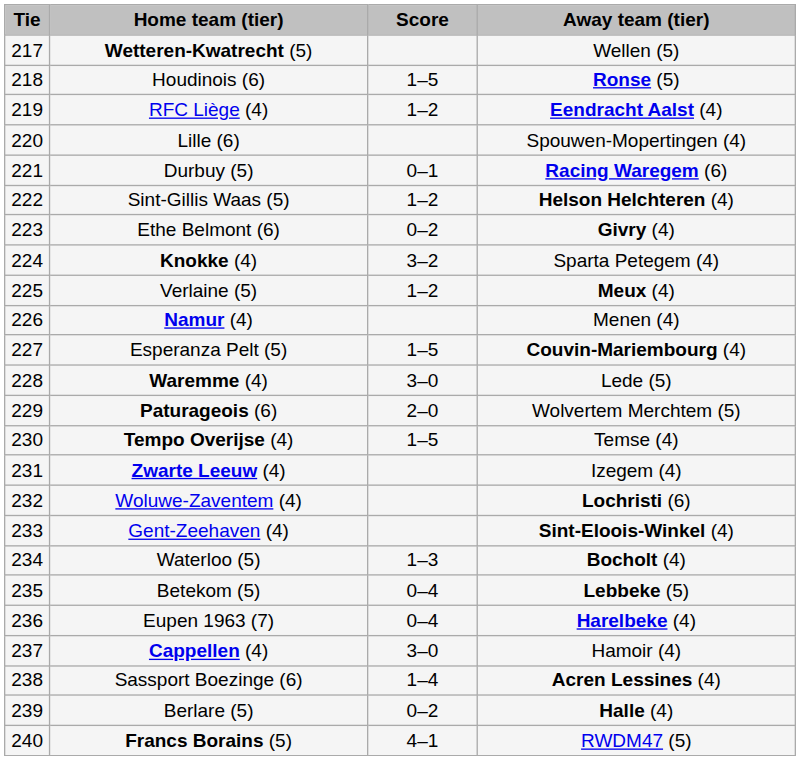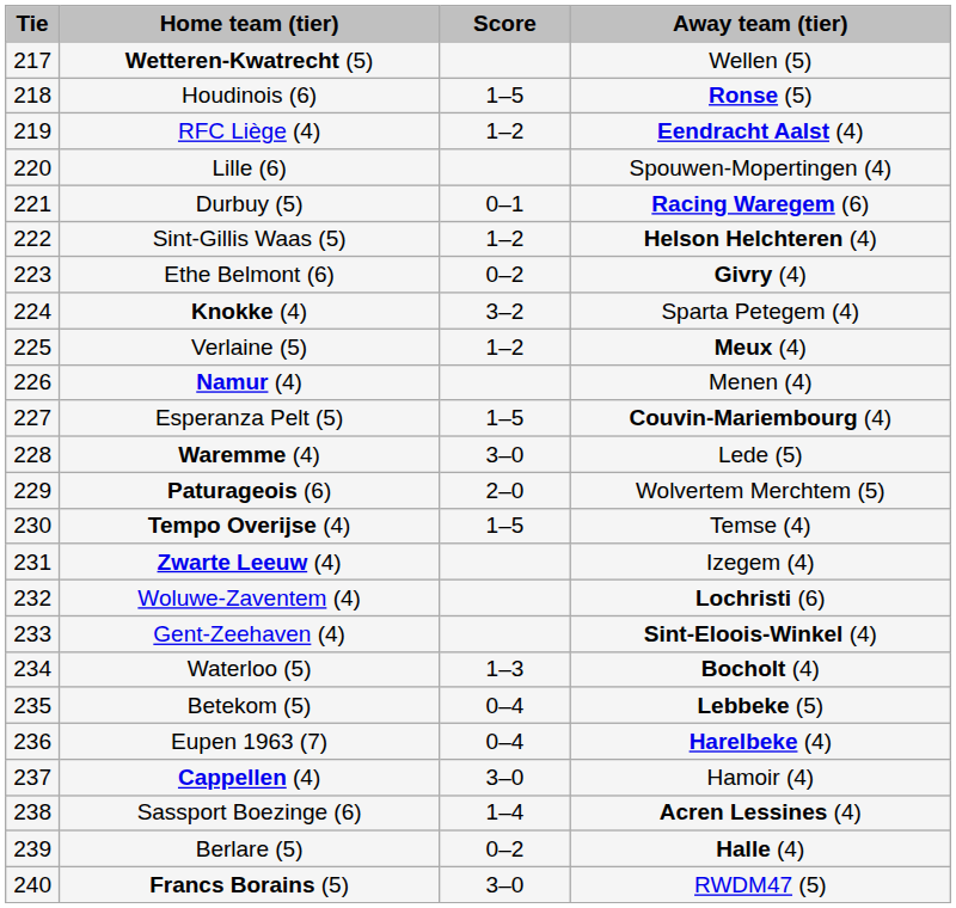 <table class="wikitable" style="width: 600px; background:WhiteSmoke; text-align:center; font-size:90%">
 <tr>
 <td scope="col" style="width:  5.00%; background:silver;"><strong>Tie</strong></td>
 <td scope="col" style="width: 36.25%; background:silver;"><strong>Home team (tier)</strong></td>
 <td scope="col" style="width: 12.50%; background:silver;"><strong>Score</strong></td>
 <td scope="col" style="width: 36.25%; background:silver;"><strong>Away team (tier)</strong></td>
 </tr>
 <tr>
 <td>217</td>
 <td><strong>Wetteren-Kwatrecht</strong> (5)</td>
 <td></td>
 <td>Wellen (5)</td>
 </tr>
 <tr>
 <td>218</td>
 <td>Houdinois (6)</td>
 <td>1–5</td>
 <td><strong><a href='#'>Ronse</a></strong> (5)</td>
 </tr>
 <tr>
 <td>219</td>
 <td><a href='#'>RFC Liège</a> (4)</td>
 <td>1–2</td>
 <td><strong><a href='#'>Eendracht Aalst</a></strong> (4)</td>
 </tr>
 <tr>
 <td>220</td>
 <td>Lille (6)</td>
 <td></td>
 <td>Spouwen-Mopertingen (4)</td>
 </tr>
 <tr>
 <td>221</td>
 <td>Durbuy (5)</td>
 <td>0–1</td>
 <td><strong><a href='#'>Racing Waregem</a></strong> (6)</td>
 </tr>
 <tr>
 <td>222</td>
 <td>Sint-Gillis Waas (5)</td>
 <td>1–2</td>
 <td><strong>Helson Helchteren</strong> (4)</td>
 </tr>
 <tr>
 <td>223</td>
 <td>Ethe Belmont (6)</td>
 <td>0–2</td>
 <td><strong>Givry</strong> (4)</td>
 </tr>
 <tr>
 <td>224</td>
 <td><strong>Knokke</strong> (4)</td>
 <td>3–2</td>
 <td>Sparta Petegem (4)</td>
 </tr>
 <tr>
 <td>225</td>
 <td>Verlaine (5)</td>
 <td>1–2</td>
 <td><strong>Meux</strong> (4)</td>
 </tr>
 <tr>
 <td>226</td>
 <td><strong><a href='#'>Namur</a></strong> (4)</td>
 <td></td>
 <td>Menen (4)</td>
 </tr>
 <tr>
 <td>227</td>
 <td>Esperanza Pelt (5)</td>
 <td>1–5</td>
 <td><strong>Couvin-Mariembourg</strong> (4)</td>
 </tr>
 <tr>
 <td>228</td>
 <td><strong>Waremme</strong> (4)</td>
 <td>3–0</td>
 <td>Lede (5)</td>
 </tr>
 <tr>
 <td>229</td>
 <td><strong>Paturageois</strong> (6)</td>
 <td>2–0</td>
 <td>Wolvertem Merchtem (5)</td>
 </tr>
 <tr>
 <td>230</td>
 <td><strong>Tempo Overijse</strong> (4)</td>
 <td>1–5</td>
 <td>Temse (4)</td>
 </tr>
 <tr>
 <td>231</td>
 <td><strong><a href='#'>Zwarte Leeuw</a></strong> (4)</td>
 <td></td>
 <td>Izegem (4)</td>
 </tr>
 <tr>
 <td>232</td>
 <td><a href='#'>Woluwe-Zaventem</a> (4)</td>
 <td></td>
 <td><strong>Lochristi</strong> (6)</td>
 </tr>
 <tr>
 <td>233</td>
 <td><a href='#'>Gent-Zeehaven</a> (4)</td>
 <td></td>
 <td><strong>Sint-Eloois-Winkel</strong> (4)</td>
 </tr>
 <tr>
 <td>234</td>
 <td>Waterloo (5)</td>
 <td>1–3</td>
 <td><strong>Bocholt</strong> (4)</td>
 </tr>
 <tr>
 <td>235</td>
 <td>Betekom (5)</td>
 <td>0–4</td>
 <td><strong>Lebbeke</strong> (5)</td>
 </tr>
 <tr>
 <td>236</td>
 <td>Eupen 1963 (7)</td>
 <td>0–4</td>
 <td><strong><a href='#'>Harelbeke</a></strong> (4)</td>
 </tr>
 <tr>
 <td>237</td>
 <td><strong><a href='#'>Cappellen</a></strong> (4)</td>
 <td>3–0</td>
 <td>Hamoir (4)</td>
 </tr>
 <tr>
 <td>238</td>
 <td>Sassport Boezinge (6)</td>
 <td>1–4</td>
 <td><strong>Acren Lessines</strong> (4)</td>
 </tr>
 <tr>
 <td>239</td>
 <td>Berlare (5)</td>
 <td>0–2</td>
 <td><strong>Halle</strong> (4)</td>
 </tr>
 <tr>
 <td>240</td>
 <td><strong>Francs Borains</strong> (5)</td>
-<td>4–1</td>
+<td>3–0</td>
 <td><a href='#'>RWDM47</a> (5)</td>
 </tr>
 <tr>
 </tr>
 </table>
